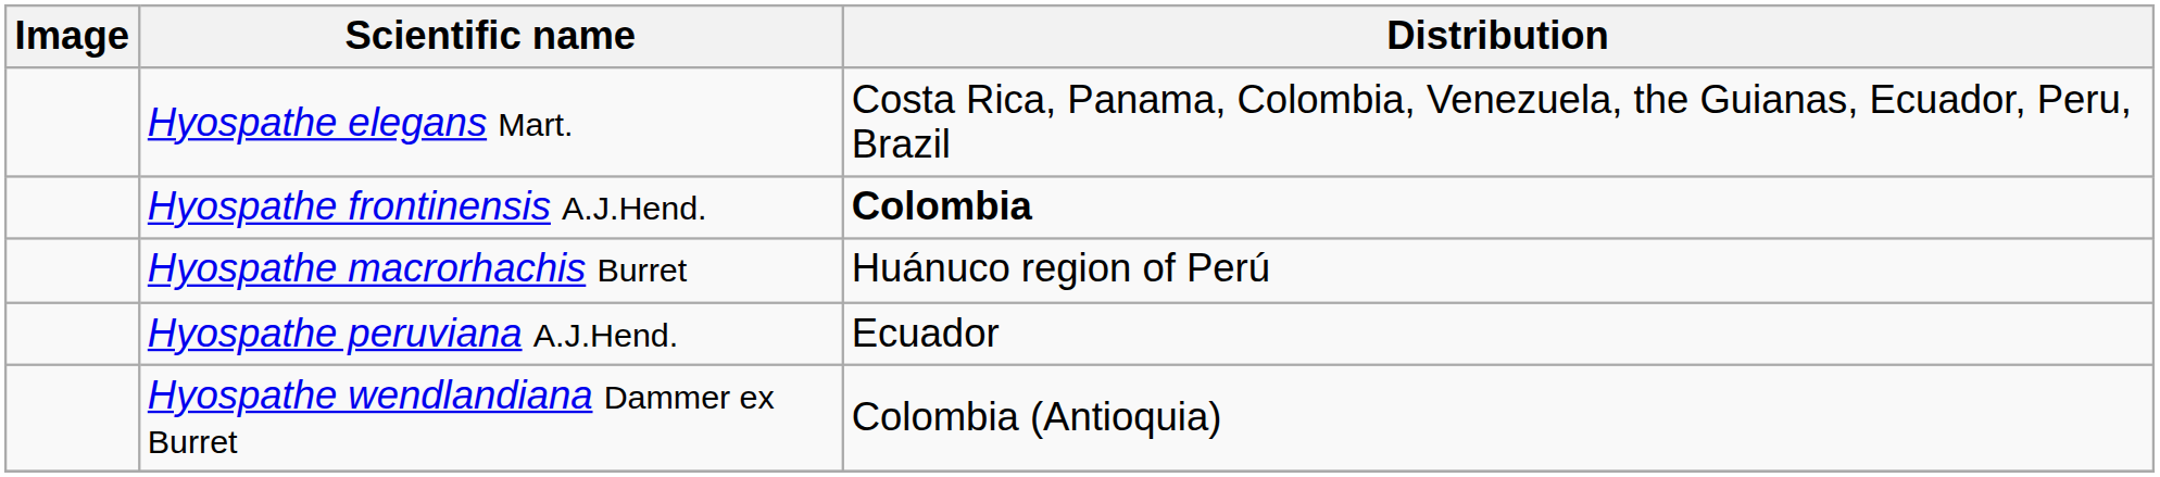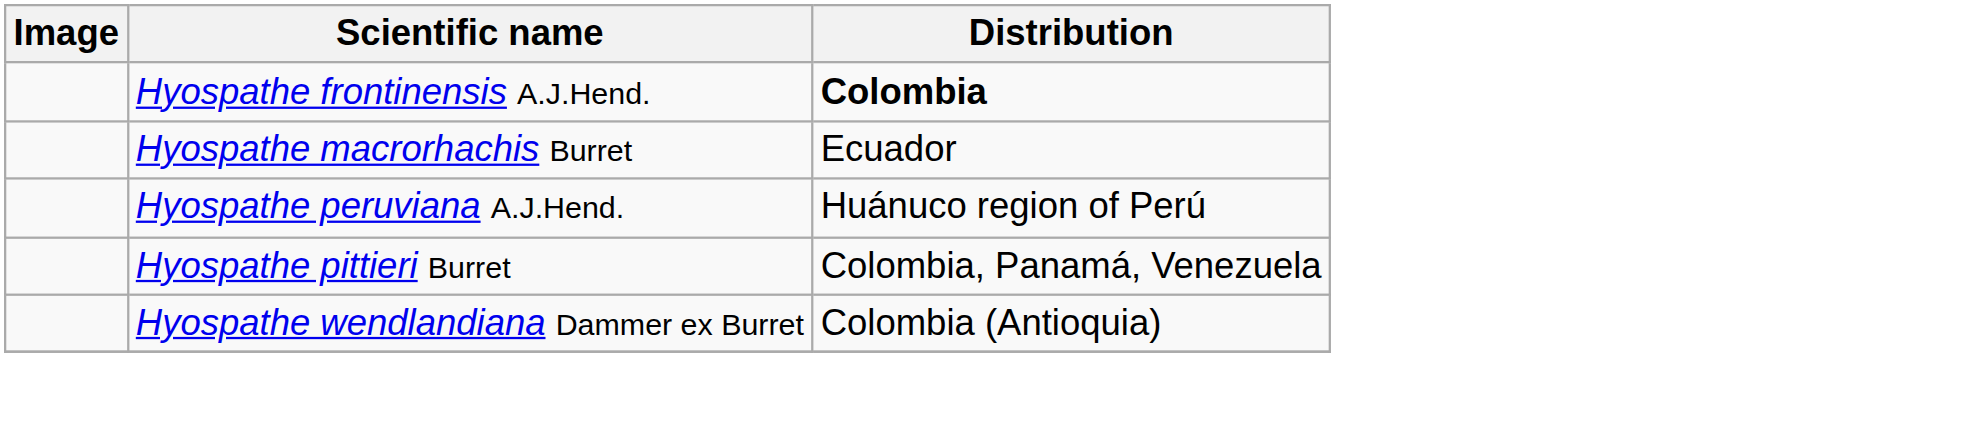 <table class="wikitable sortable">
 <tr>
 <th>Image</th>
 <th>Scientific name</th>
 <th>Distribution</th>
-</tr>
-<tr>
-<td></td>
-<td><em><a href='#'>Hyospathe elegans</a></em> <small>Mart.</small></td>
-<td>Costa Rica, Panama, Colombia, Venezuela, the Guianas, Ecuador, Peru, Brazil</td>
 </tr>
 <tr>
 <td></td>
 <td><em><a href='#'>Hyospathe frontinensis</a></em> <small>A.J.Hend.</small></td>
 <td><strong>Colombia</strong></td>
 </tr>
 <tr>
 <td></td>
 <td><em><a href='#'>Hyospathe macrorhachis</a></em> <small>Burret</small></td>
+<td>Ecuador</td>
+</tr>
+<tr>
+<td></td>
+<td><em><a href='#'>Hyospathe peruviana</a></em> <small>A.J.Hend.</small></td>
 <td>Huánuco region of Perú</td>
 </tr>
 <tr>
 <td></td>
-<td><em><a href='#'>Hyospathe peruviana</a></em> <small>A.J.Hend.</small></td>
-<td>Ecuador</td>
+<td><em><a href='#'>Hyospathe pittieri</a></em> <small>Burret</small></td>
+<td>Colombia, Panamá, Venezuela</td>
 </tr>
 <tr>
 <td></td>
 <td><em><a href='#'>Hyospathe wendlandiana</a></em> <small>Dammer ex Burret</small></td>
 <td>Colombia (Antioquia)</td>
 </tr>
 <tr>
 </tr>
 </table>
